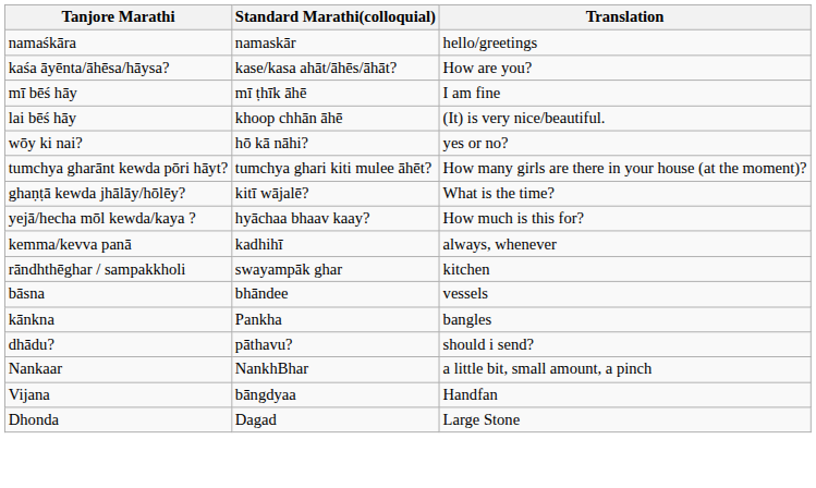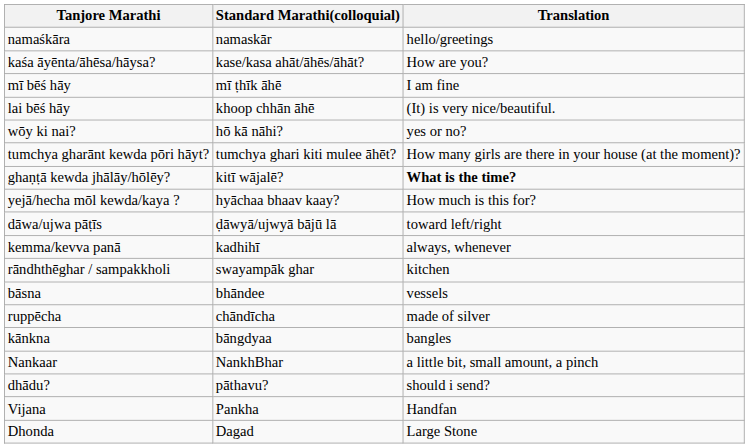 <table class="wikitable" border="1">
 <tr>
 <th>Tanjore Marathi</th>
 <th>Standard Marathi(colloquial)</th>
 <th>Translation</th>
 </tr>
 <tr>
 <td>namaśkāra</td>
 <td>namaskār</td>
 <td>hello/greetings</td>
 </tr>
 <tr>
 <td>kaśa āyēnta/āhēsa/hāysa?</td>
 <td>kase/kasa ahāt/āhēs/āhāt?</td>
 <td>How are you?</td>
 </tr>
 <tr>
 <td>mī bēś hāy</td>
 <td>mī ṭhīk āhē</td>
 <td>I am fine</td>
 </tr>
 <tr>
 <td>lai bēś hāy</td>
 <td>khoop chhān āhē</td>
 <td>(It) is very nice/beautiful.</td>
 </tr>
 <tr>
 <td>wōy ki nai?</td>
 <td>hō kā nāhi?</td>
 <td>yes or no?</td>
 </tr>
 <tr>
 <td>tumchya gharānt kewda pōri hāyt?</td>
 <td>tumchya ghari kiti mulee āhēt?</td>
 <td>How many girls are there in your house (at the moment)?</td>
 </tr>
 <tr>
 <td>ghaṇṭā kewda jhālāy/hōlēy?</td>
 <td>kitī wājalē?</td>
-<td>What is the time?</td>
+<td><strong>What is the time?</strong></td>
 </tr>
 <tr>
 <td>yejā/hecha mōl kewda/kaya ?</td>
 <td>hyāchaa bhaav kaay?</td>
 <td>How much is this for?</td>
+</tr>
+<tr>
+<td>dāwa/ujwa pāṭīs</td>
+<td>ḍāwyā/ujwyā bājū lā</td>
+<td>toward left/right</td>
 </tr>
 <tr>
 <td>kemma/kevva panā</td>
 <td>kadhihī</td>
 <td>always, whenever</td>
 </tr>
 <tr>
 <td>rāndhthēghar / sampakkholi</td>
 <td>swayampāk ghar</td>
 <td>kitchen</td>
 </tr>
 <tr>
 <td>bāsna</td>
 <td>bhāndee</td>
 <td>vessels</td>
 </tr>
 <tr>
+<td>ruppēcha</td>
+<td>chāndīcha</td>
+<td>made of silver</td>
+</tr>
+<tr>
 <td>kānkna</td>
-<td>Pankha</td>
+<td>bāngdyaa</td>
 <td>bangles</td>
+</tr>
+<tr>
+<td>Nankaar</td>
+<td>NankhBhar</td>
+<td>a little bit, small amount, a pinch</td>
 </tr>
 <tr>
 <td>dhādu?</td>
 <td>pāthavu?</td>
 <td>should i send?</td>
 </tr>
 <tr>
-<td>Nankaar</td>
-<td>NankhBhar</td>
-<td>a little bit, small amount, a pinch</td>
-</tr>
-<tr>
 <td>Vijana</td>
-<td>bāngdyaa</td>
+<td>Pankha</td>
 <td>Handfan</td>
 </tr>
 <tr>
 <td>Dhonda</td>
 <td>Dagad</td>
 <td>Large Stone</td>
 </tr>
 </table>
